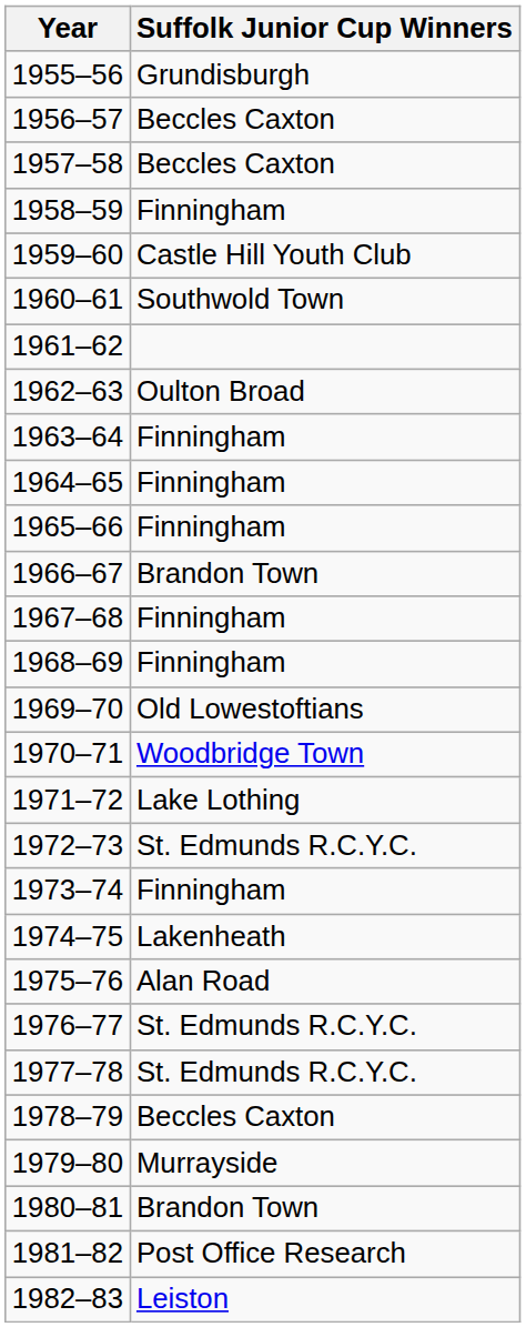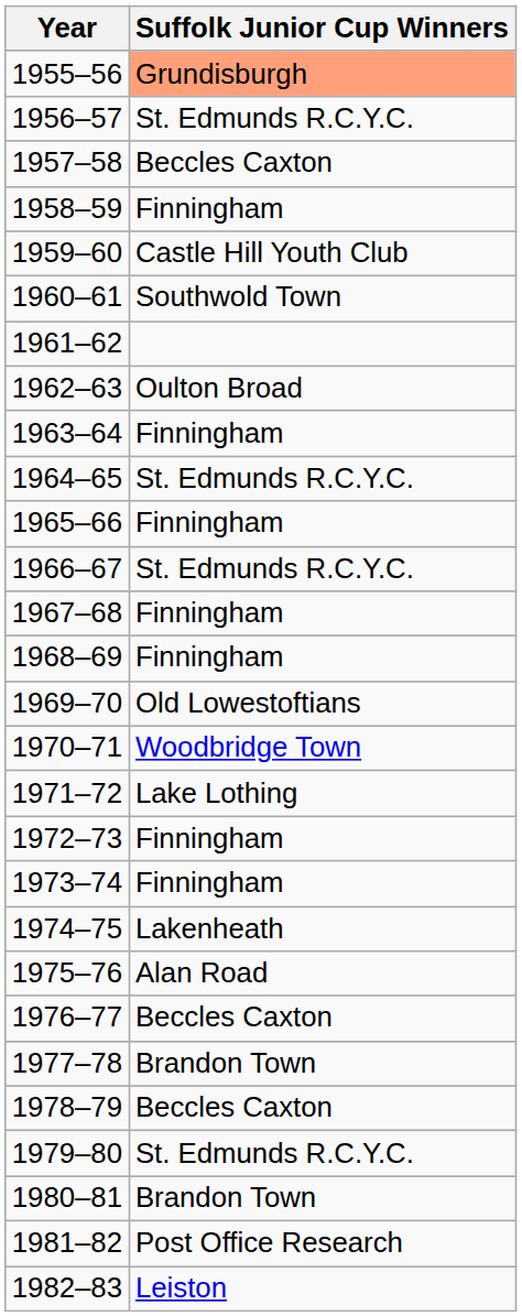 <table class="wikitable" style="float:left; margin-right:1em">
 <tr>
 <th>Year</th>
 <th>Suffolk Junior Cup Winners</th>
 </tr>
 <tr>
 <td>1955–56</td>
-<td>Grundisburgh</td>
+<td style="background: lightsalmon;">Grundisburgh</td>
 </tr>
 <tr>
 <td>1956–57</td>
-<td>Beccles Caxton</td>
+<td>St. Edmunds R.C.Y.C.</td>
 </tr>
 <tr>
 <td>1957–58</td>
 <td>Beccles Caxton</td>
 </tr>
 <tr>
 <td>1958–59</td>
 <td>Finningham</td>
 </tr>
 <tr>
 <td>1959–60</td>
 <td>Castle Hill Youth Club</td>
 </tr>
 <tr>
 <td>1960–61</td>
 <td>Southwold Town</td>
 </tr>
 <tr>
 <td>1961–62<br></td>
 </tr>
 <tr>
 <td>1962–63</td>
 <td>Oulton Broad</td>
 </tr>
 <tr>
 <td>1963–64</td>
 <td>Finningham</td>
 </tr>
 <tr>
 <td>1964–65</td>
-<td>Finningham</td>
+<td>St. Edmunds R.C.Y.C.</td>
 </tr>
 <tr>
 <td>1965–66</td>
 <td>Finningham</td>
 </tr>
 <tr>
 <td>1966–67</td>
-<td>Brandon Town</td>
+<td>St. Edmunds R.C.Y.C.</td>
 </tr>
 <tr>
 <td>1967–68</td>
 <td>Finningham</td>
 </tr>
 <tr>
 <td>1968–69</td>
 <td>Finningham</td>
 </tr>
 <tr>
 <td>1969–70</td>
 <td>Old Lowestoftians</td>
 </tr>
 <tr>
 <td>1970–71</td>
 <td><a href='#'>Woodbridge Town</a></td>
 </tr>
 <tr>
 <td>1971–72</td>
 <td>Lake Lothing</td>
 </tr>
 <tr>
 <td>1972–73</td>
-<td>St. Edmunds R.C.Y.C.</td>
+<td>Finningham</td>
 </tr>
 <tr>
 <td>1973–74</td>
 <td>Finningham</td>
 </tr>
 <tr>
 <td>1974–75</td>
 <td>Lakenheath</td>
 </tr>
 <tr>
 <td>1975–76</td>
 <td>Alan Road</td>
 </tr>
 <tr>
 <td>1976–77</td>
-<td>St. Edmunds R.C.Y.C.</td>
+<td>Beccles Caxton</td>
 </tr>
 <tr>
 <td>1977–78</td>
-<td>St. Edmunds R.C.Y.C.</td>
+<td>Brandon Town</td>
 </tr>
 <tr>
 <td>1978–79</td>
 <td>Beccles Caxton</td>
 </tr>
 <tr>
 <td>1979–80</td>
-<td>Murrayside</td>
+<td>St. Edmunds R.C.Y.C.</td>
 </tr>
 <tr>
 <td>1980–81</td>
 <td>Brandon Town</td>
 </tr>
 <tr>
 <td>1981–82</td>
 <td>Post Office Research</td>
 </tr>
 <tr>
 <td>1982–83</td>
 <td><a href='#'>Leiston</a></td>
 </tr>
 </table>
